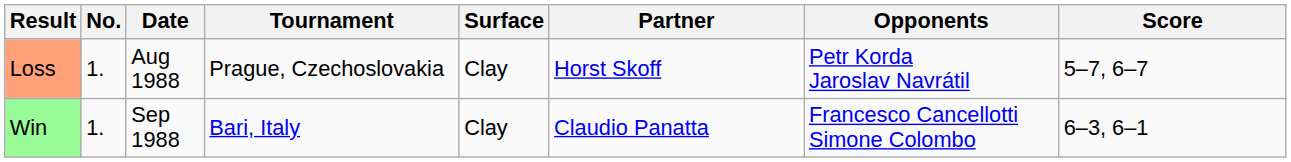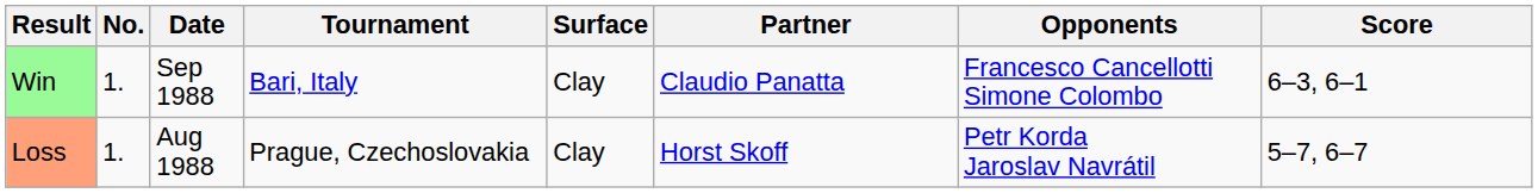 <table class="sortable wikitable">
 <tr>
 <th style="width:45px">Result</th>
 <th style="width:25px">No.</th>
 <th style="width:50px">Date</th>
 <th style="width:180px">Tournament</th>
 <th style="width:50px">Surface</th>
 <th style="width:180px">Partner</th>
 <th style="width:180px">Opponents</th>
 <th style="width:160px" class="unsortable">Score</th>
 </tr>
 <tr>
+<td style="background:#98fb98;">Win</td>
+<td>1.</td>
+<td>Sep 1988</td>
+<td><a href='#'>Bari, Italy</a></td>
+<td>Clay</td>
+<td> <a href='#'>Claudio Panatta</a></td>
+<td> <a href='#'>Francesco Cancellotti</a> <br>  <a href='#'>Simone Colombo</a></td>
+<td>6–3, 6–1</td>
+</tr>
+<tr>
 <td style="background:#ffa07a;">Loss</td>
 <td>1.</td>
 <td>Aug 1988</td>
 <td>Prague, Czechoslovakia</td>
 <td>Clay</td>
 <td> <a href='#'>Horst Skoff</a></td>
 <td> <a href='#'>Petr Korda</a> <br>  <a href='#'>Jaroslav Navrátil</a></td>
 <td>5–7, 6–7</td>
 </tr>
-<tr>
-<td style="background:#98fb98;">Win</td>
-<td>1.</td>
-<td>Sep 1988</td>
-<td><a href='#'>Bari, Italy</a></td>
-<td>Clay</td>
-<td> <a href='#'>Claudio Panatta</a></td>
-<td> <a href='#'>Francesco Cancellotti</a> <br>  <a href='#'>Simone Colombo</a></td>
-<td>6–3, 6–1</td>
-</tr>
 </table>
